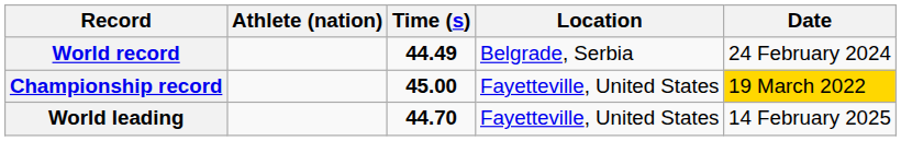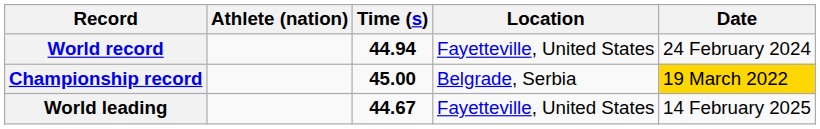 <table class="wikitable">
 <tr>
 <th scope="col">Record</th>
 <th scope="col">Athlete (nation)</th>
 <th scope="col">Time (<a href='#'>s</a>)</th>
 <th scope="col">Location</th>
 <th scope="col">Date</th>
 </tr>
 <tr>
 <th scope="row"><a href='#'>World record</a></th>
 <td></td>
-<td align="center"><strong>44.49</strong></td>
-<td><a href='#'>Belgrade</a>, Serbia</td>
+<td align="center"><strong>44.94</strong></td>
+<td><a href='#'>Fayetteville</a>, United States</td>
 <td>24 February 2024</td>
 </tr>
 <tr>
 <th scope="row"><a href='#'>Championship record</a></th>
 <td></td>
 <td align="center"><strong>45.00</strong></td>
-<td><a href='#'>Fayetteville</a>, United States</td>
+<td><a href='#'>Belgrade</a>, Serbia</td>
 <td style="background: gold;">19 March 2022</td>
 </tr>
 <tr>
 <th scope="row">World leading</th>
 <td></td>
-<td align="center"><strong>44.70</strong></td>
+<td align="center"><strong>44.67</strong></td>
 <td><a href='#'>Fayetteville</a>, United States</td>
 <td>14 February 2025</td>
 </tr>
 </table>
